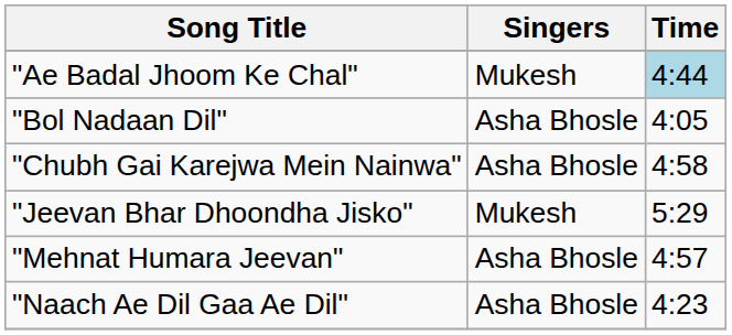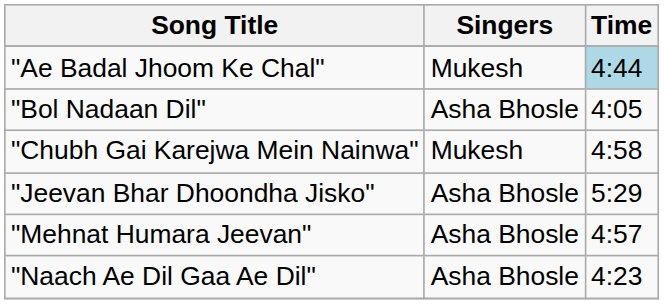 <table class="wikitable">
 <tr>
 <th>Song Title</th>
 <th>Singers</th>
 <th>Time</th>
 </tr>
 <tr>
 </tr>
 <tr>
 <td>"Ae Badal Jhoom Ke Chal"</td>
 <td>Mukesh</td>
 <td style="background: lightblue;">4:44</td>
 </tr>
 <tr>
 <td>"Bol Nadaan Dil"</td>
 <td>Asha Bhosle</td>
 <td>4:05</td>
 </tr>
 <tr>
 <td>"Chubh Gai Karejwa Mein Nainwa"</td>
-<td>Asha Bhosle</td>
+<td>Mukesh</td>
 <td>4:58</td>
 </tr>
 <tr>
 <td>"Jeevan Bhar Dhoondha Jisko"</td>
-<td>Mukesh</td>
+<td>Asha Bhosle</td>
 <td>5:29</td>
 </tr>
 <tr>
 <td>"Mehnat Humara Jeevan"</td>
 <td>Asha Bhosle</td>
 <td>4:57</td>
 </tr>
 <tr>
 <td>"Naach Ae Dil Gaa Ae Dil"</td>
 <td>Asha Bhosle</td>
 <td>4:23</td>
 </tr>
 <tr>
 </tr>
 </table>
